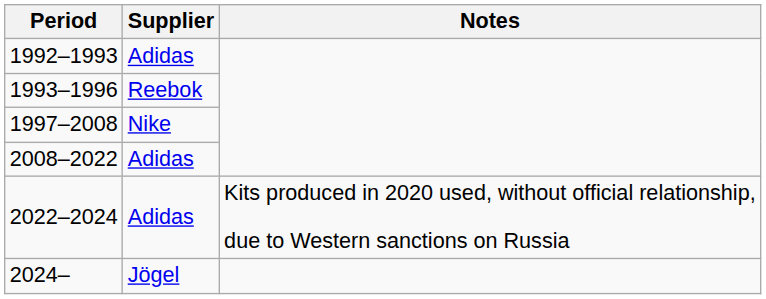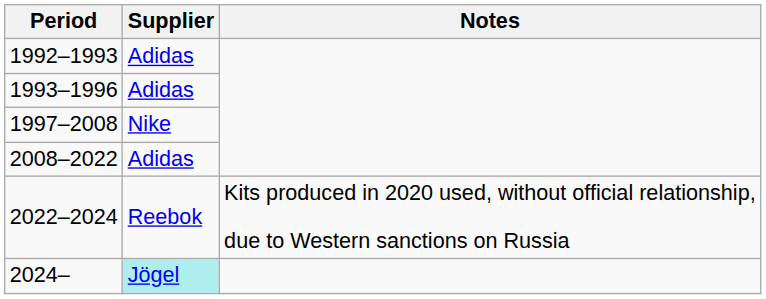 <table class="wikitable">
 <tr>
 <th>Period</th>
 <th>Supplier</th>
 <th>Notes</th>
 </tr>
 <tr>
 <td>1992–1993</td>
 <td> <a href='#'>Adidas</a></td>
 <td rowspan=4></td>
 </tr>
 <tr>
 <td>1993–1996</td>
-<td> <a href='#'>Reebok</a></td>
+<td> <a href='#'>Adidas</a></td>
 </tr>
 <tr>
 <td>1997–2008</td>
 <td> <a href='#'>Nike</a></td>
 </tr>
 <tr>
 <td>2008–2022</td>
 <td> <a href='#'>Adidas</a></td>
 </tr>
 <tr>
 <td>2022–2024</td>
-<td> <a href='#'>Adidas</a></td>
+<td> <a href='#'>Reebok</a></td>
 <td>Kits produced in 2020 used, without official relationship,<br><br>due to Western sanctions on Russia</td>
 </tr>
 <tr>
 <td>2024–</td>
-<td> <a href='#'>Jögel</a></td>
+<td style="background: paleturquoise;"> <a href='#'>Jögel</a></td>
 <td></td>
 </tr>
 </table>
